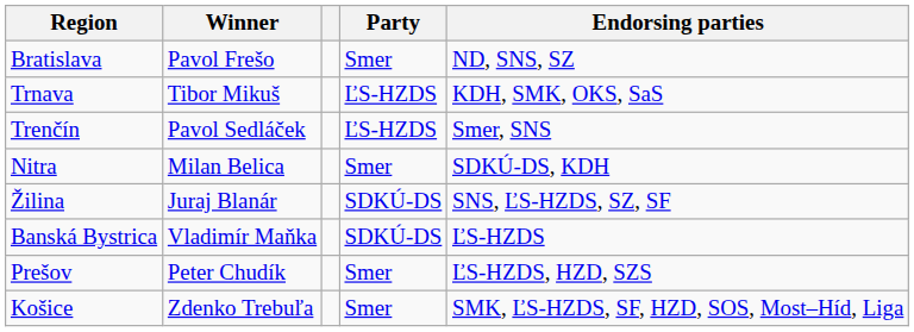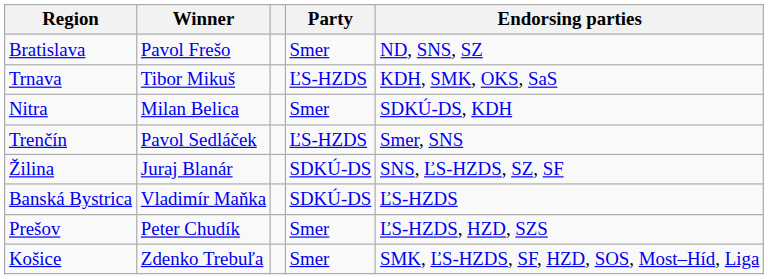 <table class="wikitable sortable">
 <tr>
 <th>Region</th>
 <th>Winner</th>
 <th class="unsortable"></th>
 <th>Party</th>
 <th>Endorsing parties</th>
 </tr>
 <tr>
 <td><a href='#'>Bratislava</a></td>
 <td><a href='#'>Pavol Frešo</a></td>
 <td width=5px bgcolor=></td>
 <td><a href='#'>Smer</a></td>
 <td><a href='#'>ND</a>, <a href='#'>SNS</a>, <a href='#'>SZ</a></td>
 </tr>
 <tr>
 <td><a href='#'>Trnava</a></td>
 <td><a href='#'>Tibor Mikuš</a></td>
 <td bgcolor=></td>
 <td><a href='#'>ĽS-HZDS</a></td>
 <td><a href='#'>KDH</a>, <a href='#'>SMK</a>, <a href='#'>OKS</a>, <a href='#'>SaS</a></td>
 </tr>
 <tr>
+<td><a href='#'>Nitra</a></td>
+<td><a href='#'>Milan Belica</a></td>
+<td bgcolor=></td>
+<td><a href='#'>Smer</a></td>
+<td><a href='#'>SDKÚ-DS</a>, <a href='#'>KDH</a></td>
+</tr>
+<tr>
 <td><a href='#'>Trenčín</a></td>
 <td><a href='#'>Pavol Sedláček</a></td>
 <td bgcolor=></td>
 <td><a href='#'>ĽS-HZDS</a></td>
 <td><a href='#'>Smer</a>, <a href='#'>SNS</a></td>
-</tr>
-<tr>
-<td><a href='#'>Nitra</a></td>
-<td><a href='#'>Milan Belica</a></td>
-<td bgcolor=></td>
-<td><a href='#'>Smer</a></td>
-<td><a href='#'>SDKÚ-DS</a>, <a href='#'>KDH</a></td>
 </tr>
 <tr>
 <td><a href='#'>Žilina</a></td>
 <td><a href='#'>Juraj Blanár</a></td>
 <td bgcolor=></td>
 <td><a href='#'>SDKÚ-DS</a></td>
 <td><a href='#'>SNS</a>, <a href='#'>ĽS-HZDS</a>, <a href='#'>SZ</a>, <a href='#'>SF</a></td>
 </tr>
 <tr>
 <td><a href='#'>Banská Bystrica</a></td>
 <td><a href='#'>Vladimír Maňka</a></td>
 <td bgcolor=></td>
 <td><a href='#'>SDKÚ-DS</a></td>
 <td><a href='#'>ĽS-HZDS</a></td>
 </tr>
 <tr>
 <td><a href='#'>Prešov</a></td>
 <td><a href='#'>Peter Chudík</a></td>
 <td bgcolor=></td>
 <td><a href='#'>Smer</a></td>
 <td><a href='#'>ĽS-HZDS</a>, <a href='#'>HZD</a>, <a href='#'>SZS</a></td>
 </tr>
 <tr>
 <td><a href='#'>Košice</a></td>
 <td><a href='#'>Zdenko Trebuľa</a></td>
 <td bgcolor=></td>
 <td><a href='#'>Smer</a></td>
 <td><a href='#'>SMK</a>, <a href='#'>ĽS-HZDS</a>, <a href='#'>SF</a>, <a href='#'>HZD</a>, <a href='#'>SOS</a>, <a href='#'>Most–Híd</a>, <a href='#'>Liga</a></td>
 </tr>
 </table>
